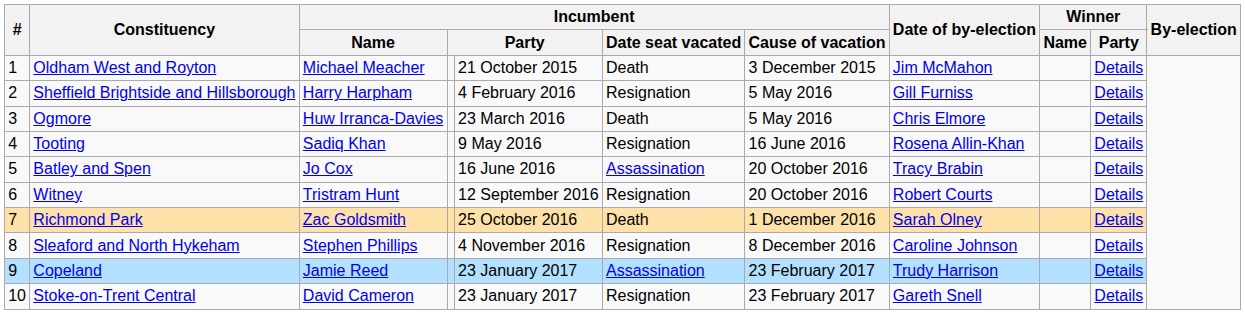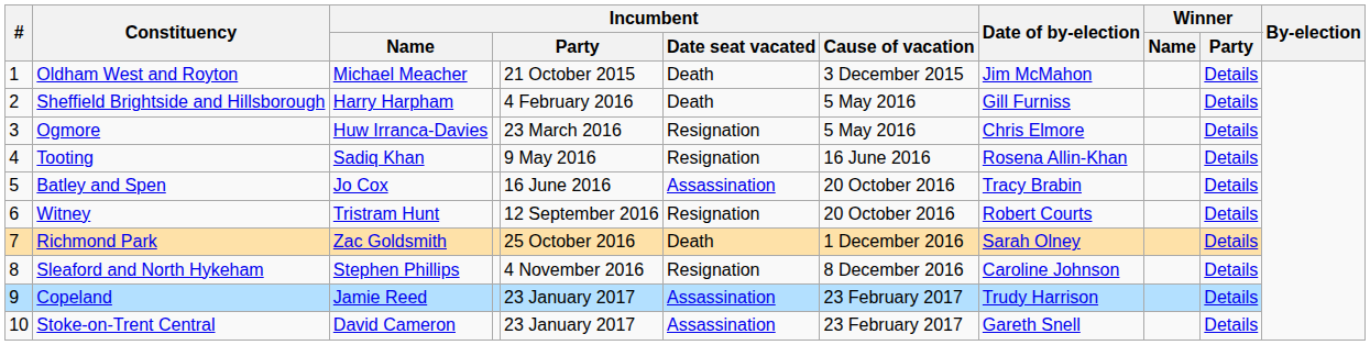 <table class="wikitable">
 <tr>
 <th rowspan="2">#</th>
 <th rowspan="2">Constituency</th>
 <th colspan="5">Incumbent</th>
 <th rowspan="2">Date of by-election</th>
 <th colspan="3">Winner</th>
 <th rowspan="2">By-election</th>
 </tr>
 <tr>
 <th>Name</th>
 <th colspan="2">Party</th>
 <th>Date seat vacated</th>
 <th>Cause of vacation</th>
 <th>Name</th>
 <th colspan="2">Party</th>
 </tr>
 <tr>
 <td>1</td>
 <td><a href='#'>Oldham West and Royton</a></td>
 <td><a href='#'>Michael Meacher</a></td>
 <td></td>
 <td>21 October 2015</td>
 <td>Death</td>
 <td>3 December 2015</td>
 <td><a href='#'>Jim McMahon</a></td>
 <td></td>
 <td><a href='#'>Details</a></td>
 </tr>
 <tr>
 <td>2</td>
 <td><a href='#'>Sheffield Brightside and Hillsborough</a></td>
 <td><a href='#'>Harry Harpham</a></td>
 <td></td>
 <td>4 February 2016</td>
-<td>Resignation</td>
+<td>Death</td>
 <td>5 May 2016</td>
 <td><a href='#'>Gill Furniss</a></td>
 <td></td>
 <td><a href='#'>Details</a></td>
 </tr>
 <tr>
 <td>3</td>
 <td><a href='#'>Ogmore</a></td>
 <td><a href='#'>Huw Irranca-Davies</a></td>
 <td></td>
 <td>23 March 2016</td>
-<td>Death</td>
+<td>Resignation</td>
 <td>5 May 2016</td>
 <td><a href='#'>Chris Elmore</a></td>
 <td></td>
 <td><a href='#'>Details</a></td>
 </tr>
 <tr>
 <td>4</td>
 <td><a href='#'>Tooting</a></td>
 <td><a href='#'>Sadiq Khan</a></td>
 <td></td>
 <td>9 May 2016</td>
 <td>Resignation</td>
 <td>16 June 2016</td>
 <td><a href='#'>Rosena Allin-Khan</a></td>
 <td></td>
 <td><a href='#'>Details</a></td>
 </tr>
 <tr>
 <td>5</td>
 <td><a href='#'>Batley and Spen</a></td>
 <td><a href='#'>Jo Cox</a></td>
 <td></td>
 <td>16 June 2016</td>
 <td><a href='#'>Assassination</a></td>
 <td>20 October 2016</td>
 <td><a href='#'>Tracy Brabin</a></td>
 <td></td>
 <td><a href='#'>Details</a></td>
 </tr>
 <tr>
 <td>6</td>
 <td><a href='#'>Witney</a></td>
 <td><a href='#'>Tristram Hunt</a></td>
 <td></td>
 <td>12 September 2016</td>
 <td>Resignation</td>
 <td>20 October 2016</td>
 <td><a href='#'>Robert Courts</a></td>
 <td></td>
 <td><a href='#'>Details</a></td>
 </tr>
 <tr bgcolor=fee1a8>
 <td>7</td>
 <td><a href='#'>Richmond Park</a></td>
 <td><a href='#'>Zac Goldsmith</a></td>
 <td></td>
 <td>25 October 2016</td>
 <td>Death</td>
 <td>1 December 2016</td>
 <td><a href='#'>Sarah Olney</a></td>
 <td></td>
 <td><a href='#'>Details</a></td>
 </tr>
 <tr>
 <td>8</td>
 <td><a href='#'>Sleaford and North Hykeham</a></td>
 <td><a href='#'>Stephen Phillips</a></td>
 <td></td>
 <td>4 November 2016</td>
 <td>Resignation</td>
 <td>8 December 2016</td>
 <td><a href='#'>Caroline Johnson</a></td>
 <td></td>
 <td><a href='#'>Details</a></td>
 </tr>
 <tr bgcolor=#b3e0ff>
 <td>9</td>
 <td><a href='#'>Copeland</a></td>
 <td><a href='#'>Jamie Reed</a></td>
 <td></td>
 <td>23 January 2017</td>
 <td><a href='#'>Assassination</a></td>
 <td>23 February 2017</td>
 <td><a href='#'>Trudy Harrison</a></td>
 <td></td>
 <td><a href='#'>Details</a></td>
 </tr>
 <tr>
 <td>10</td>
 <td><a href='#'>Stoke-on-Trent Central</a></td>
 <td><a href='#'>David Cameron</a></td>
 <td></td>
 <td>23 January 2017</td>
-<td>Resignation</td>
+<td><a href='#'>Assassination</a></td>
 <td>23 February 2017</td>
 <td><a href='#'>Gareth Snell</a></td>
 <td></td>
 <td><a href='#'>Details</a></td>
 </tr>
 </table>
